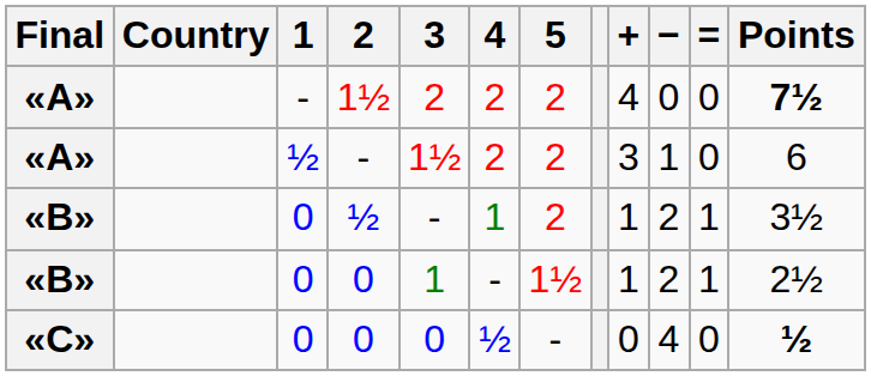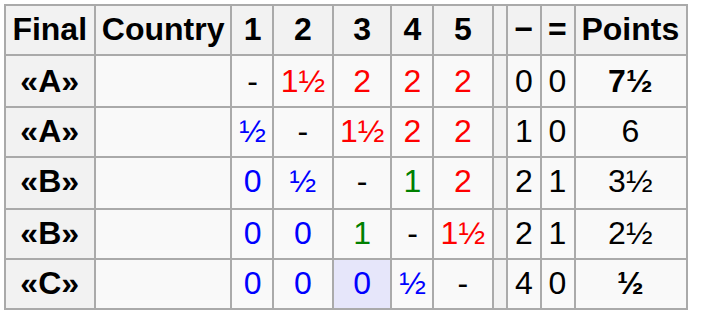 <table class="wikitable" style="text-align:center">
 <tr>
 <th>Final</th>
 <th>Country</th>
 <th>1</th>
 <th>2</th>
 <th>3</th>
 <th>4</th>
 <th>5</th>
 <th></th>
-<th>+</th>
 <th>−</th>
 <th>=</th>
 <th>Points</th>
 </tr>
 <tr>
 <th>«A»</th>
 <td style="text-align: left"></td>
 <td>-</td>
 <td style="color:red;">1½</td>
 <td style="color:red;">2</td>
 <td style="color:red;">2</td>
 <td style="color:red;">2</td>
 <th></th>
-<td>4</td>
 <td>0</td>
 <td>0</td>
 <td><strong>7½</strong></td>
 </tr>
 <tr>
 <th>«A»</th>
 <td style="text-align: left"></td>
 <td style="color:blue;">½</td>
 <td>-</td>
 <td style="color:red;">1½</td>
 <td style="color:red;">2</td>
 <td style="color:red;">2</td>
 <th></th>
-<td>3</td>
 <td>1</td>
 <td>0</td>
 <td>6</td>
 </tr>
 <tr>
 <th>«B»</th>
 <td style="text-align: left"></td>
 <td style="color:blue;">0</td>
 <td style="color:blue;">½</td>
 <td>-</td>
 <td style="color:green;">1</td>
 <td style="color:red;">2</td>
 <th></th>
-<td>1</td>
 <td>2</td>
 <td>1</td>
 <td>3½</td>
 </tr>
 <tr>
 <th>«B»</th>
 <td style="text-align: left"></td>
 <td style="color:blue;">0</td>
 <td style="color:blue;">0</td>
 <td style="color:green;">1</td>
 <td>-</td>
 <td style="color:red;">1½</td>
 <th></th>
-<td>1</td>
 <td>2</td>
 <td>1</td>
 <td>2½</td>
 </tr>
 <tr>
 <th>«C»</th>
 <td style="text-align: left"></td>
 <td style="color:blue;">0</td>
 <td style="color:blue;">0</td>
-<td style="color:blue;">0</td>
+<td style="background: lavender; color:blue;">0</td>
 <td style="color:blue;">½</td>
 <td>-</td>
 <th></th>
-<td>0</td>
 <td>4</td>
 <td>0</td>
 <td><strong>½</strong></td>
 </tr>
 </table>
